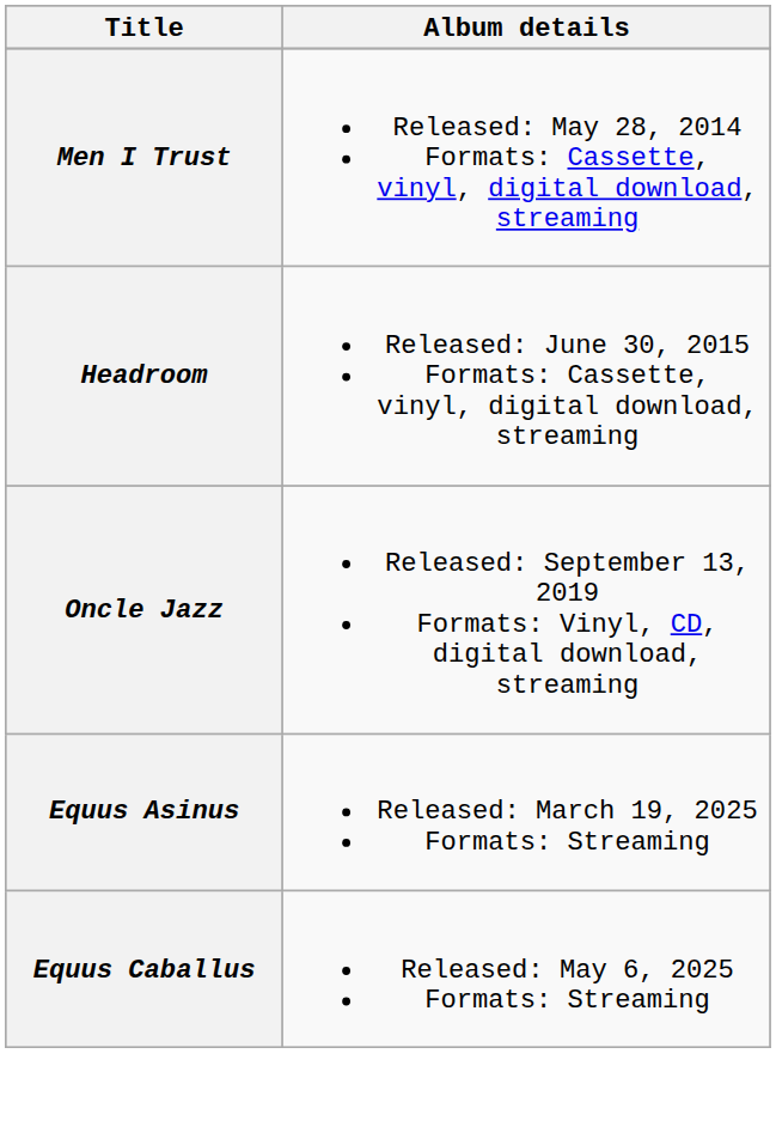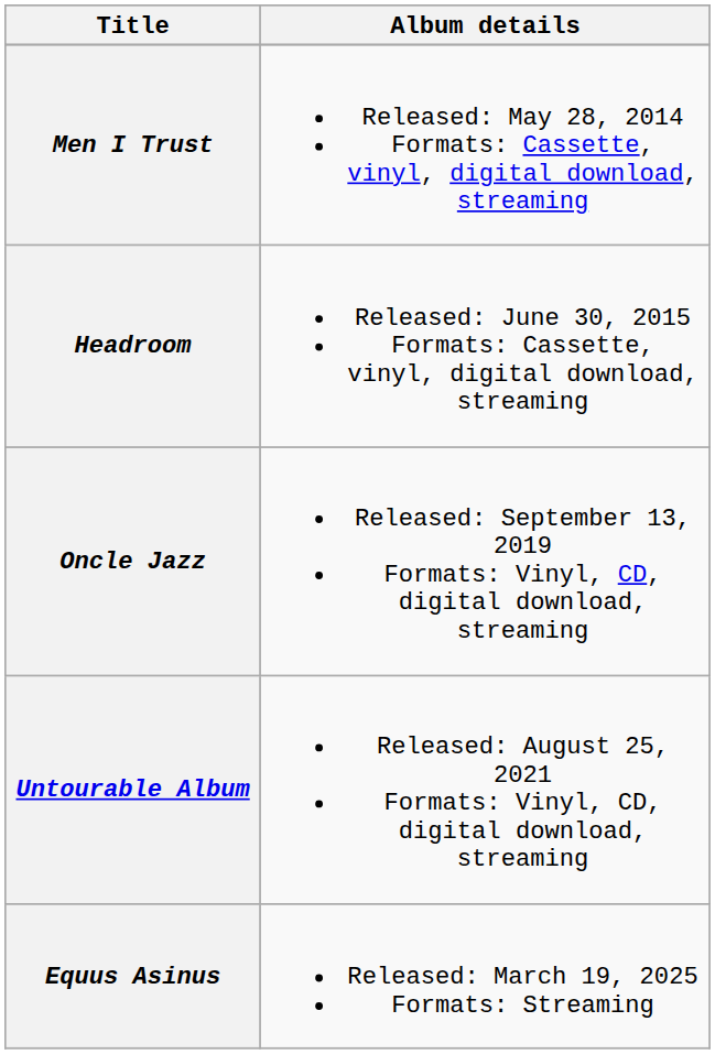 <table class="wikitable plainrowheaders" style="text-align:center;">
 <tr>
 <th scope="col" style="width:10em;">Title</th>
 <th scope="col" style="width:18em;">Album details</th>
 </tr>
 <tr>
 </tr>
 <tr>
 <th scope="row"><em>Men I Trust</em></th>
 <td><br><ul><li>Released: May 28, 2014</li><li>Formats: <a href='#'>Cassette</a>, <a href='#'>vinyl</a>, <a href='#'>digital download</a>, <a href='#'>streaming</a></li></ul></td>
 </tr>
 <tr>
 <th scope="row"><em>Headroom</em></th>
 <td><br><ul><li>Released: June 30, 2015</li><li>Formats: Cassette, vinyl, digital download, streaming</li></ul></td>
 </tr>
 <tr>
 <th scope="row"><em>Oncle Jazz</em></th>
 <td><br><ul><li>Released: September 13, 2019</li><li>Formats: Vinyl, <a href='#'>CD</a>, digital download, streaming</li></ul></td>
 </tr>
 <tr>
+<th scope="row"><em><a href='#'>Untourable Album</a></em></th>
+<td><br><ul><li>Released: August 25, 2021</li><li>Formats: Vinyl, CD, digital download, streaming</li></ul></td>
+</tr>
+<tr>
 <th scope="row"><em>Equus Asinus</em></th>
 <td><br><ul><li>Released: March 19, 2025</li><li>Formats: Streaming</li></ul></td>
 </tr>
-<tr>
-<th scope="row"><em>Equus Caballus</em></th>
-<td><br><ul><li>Released: May 6, 2025</li><li>Formats: Streaming</li></ul></td>
-</tr>
 </table>
